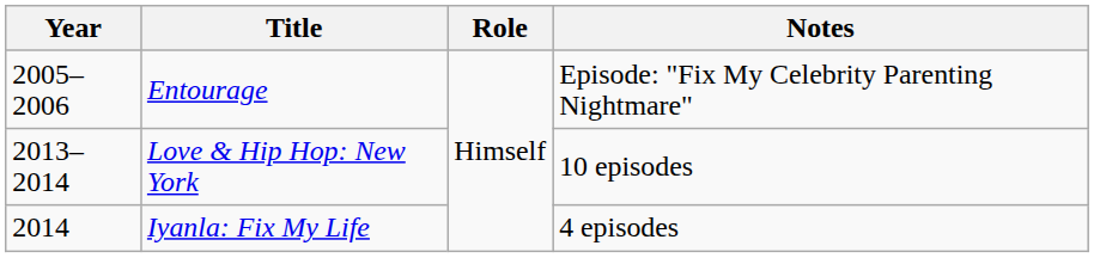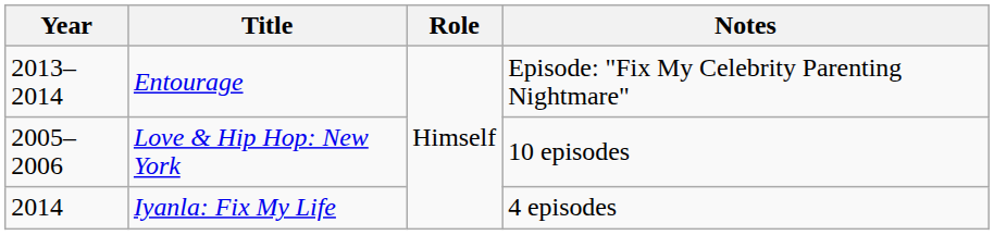 <table class="wikitable sortable">
 <tr>
 <th>Year</th>
 <th>Title</th>
 <th>Role</th>
 <th>Notes</th>
 </tr>
 <tr>
-<td>2005–2006</td>
+<td>2013–2014</td>
 <td><em><a href='#'>Entourage</a></em></td>
 <td rowspan="3">Himself</td>
 <td>Episode: "Fix My Celebrity Parenting Nightmare"</td>
 </tr>
 <tr>
-<td>2013–2014</td>
+<td>2005–2006</td>
 <td><em><a href='#'>Love & Hip Hop: New York</a></em></td>
 <td>10 episodes</td>
 </tr>
 <tr>
 <td>2014</td>
 <td><em><a href='#'>Iyanla: Fix My Life</a></em></td>
 <td>4 episodes</td>
 </tr>
 </table>
